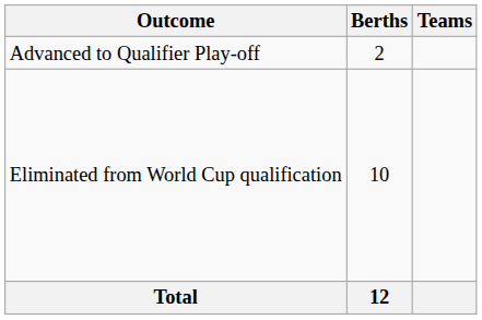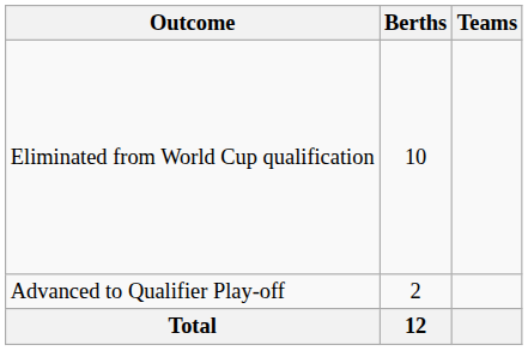 <table class="wikitable">
 <tr>
 <th>Outcome</th>
 <th>Berths</th>
 <th>Teams</th>
 </tr>
 <tr>
+<td>Eliminated from World Cup qualification</td>
+<td style="text-align:center;">10</td>
+<td><br><br><br><br><br><br><br><br><br></td>
+</tr>
+<tr>
 <td>Advanced to Qualifier Play-off</td>
 <td style="text-align:center;">2</td>
 <td><br></td>
-</tr>
-<tr>
-<td>Eliminated from World Cup qualification</td>
-<td style="text-align:center;">10</td>
-<td><br><br><br><br><br><br><br><br><br></td>
 </tr>
 <tr>
 <th>Total</th>
 <th>12</th>
 <th></th>
 </tr>
 </table>
